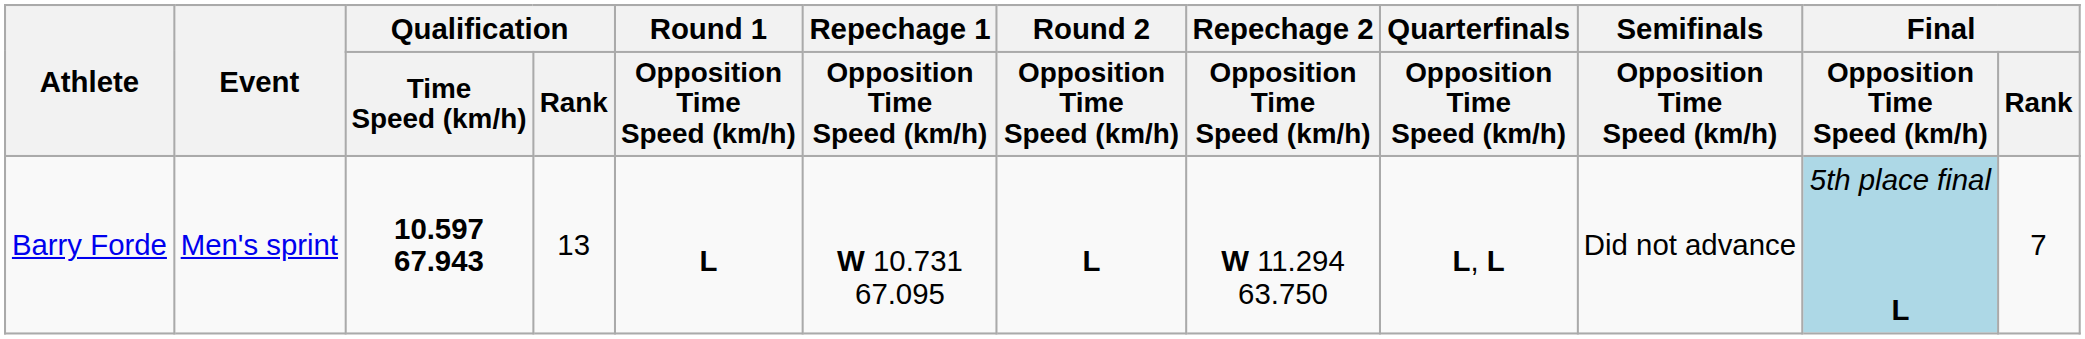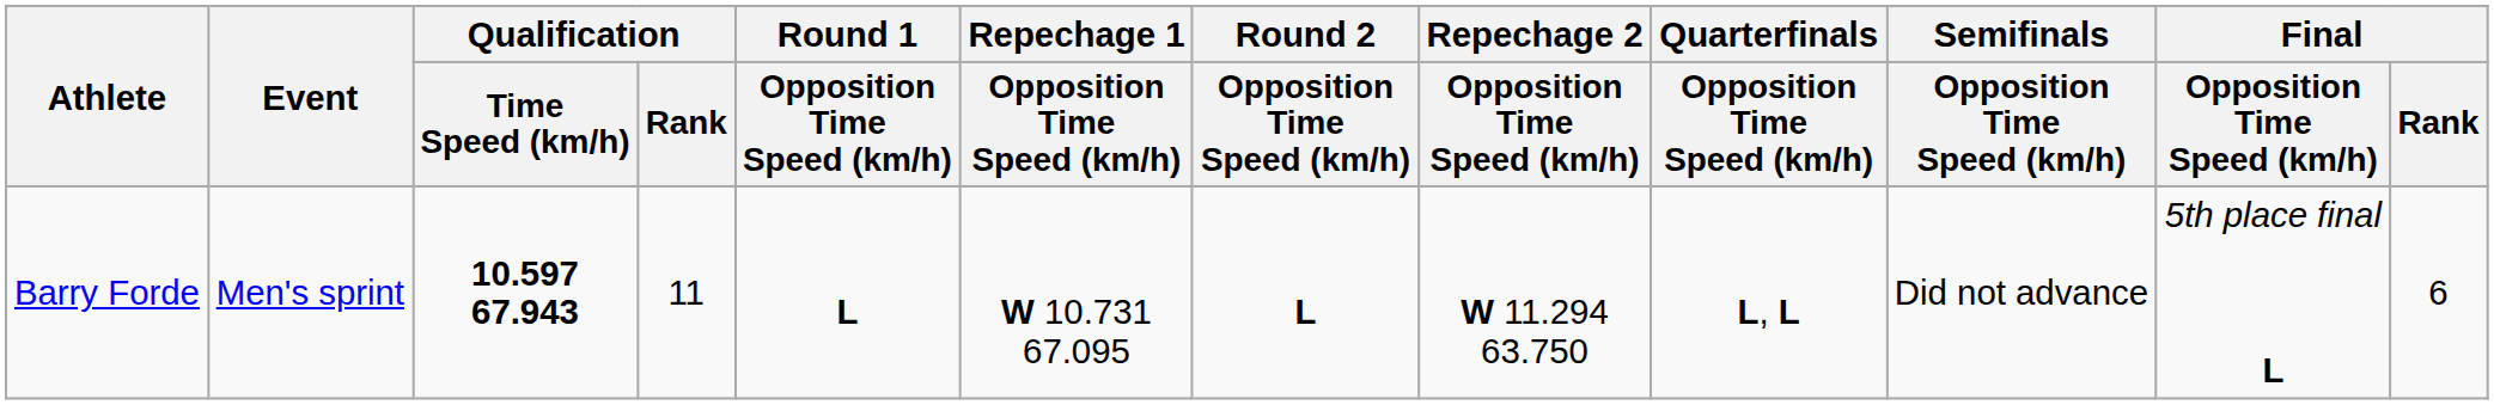 <table class="wikitable" style="font-size:90%">
 <tr>
 <th rowspan="2">Athlete</th>
 <th rowspan="2">Event</th>
 <th colspan=2>Qualification</th>
 <th>Round 1</th>
 <th>Repechage 1</th>
 <th>Round 2</th>
 <th>Repechage 2</th>
 <th>Quarterfinals</th>
 <th>Semifinals</th>
 <th colspan=2>Final</th>
 </tr>
 <tr style="font-size:95%">
 <th>Time<br>Speed (km/h)</th>
 <th>Rank</th>
 <th>Opposition<br>Time<br>Speed (km/h)</th>
 <th>Opposition<br>Time<br>Speed (km/h)</th>
 <th>Opposition<br>Time<br>Speed (km/h)</th>
 <th>Opposition<br>Time<br>Speed (km/h)</th>
 <th>Opposition<br>Time<br>Speed (km/h)</th>
 <th>Opposition<br>Time<br>Speed (km/h)</th>
 <th>Opposition<br>Time<br>Speed (km/h)</th>
 <th>Rank</th>
 </tr>
 <tr align=center>
 <td align=left><a href='#'>Barry Forde</a></td>
 <td align=left rowspan=2><a href='#'>Men's sprint</a></td>
 <td><strong>10.597<br>67.943</strong></td>
-<td>13</td>
+<td>11</td>
 <td><br><strong>L</strong></td>
 <td><br><br><strong>W</strong> 10.731<br>67.095</td>
 <td><br><strong>L</strong></td>
 <td><br><br><strong>W</strong> 11.294<br>63.750</td>
 <td><br><strong>L</strong>, <strong>L</strong></td>
 <td>Did not advance</td>
-<td style="background: lightblue;"><em>5th place final</em><br><br><br><br><strong>L</strong></td>
-<td>7</td>
+<td><em>5th place final</em><br><br><br><br><strong>L</strong></td>
+<td>6</td>
 </tr>
 </table>
